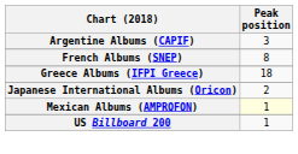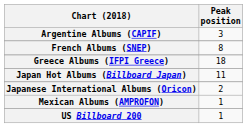 <table class="wikitable sortable plainrowheaders" style="text-align:center">
 <tr>
 <th scope="col">Chart (2018)</th>
 <th scope="col">Peak<br> position</th>
 </tr>
 <tr>
 <th scope="row">Argentine Albums (<a href='#'>CAPIF</a>)</th>
 <td>3</td>
 </tr>
 <tr>
 </tr>
 <tr>
 </tr>
 <tr>
 </tr>
 <tr>
 </tr>
 <tr>
 </tr>
 <tr>
 </tr>
 <tr>
 </tr>
 <tr>
 </tr>
 <tr>
 </tr>
 <tr>
 <th scope="row">French Albums (<a href='#'>SNEP</a>)</th>
 <td>8</td>
 </tr>
 <tr>
 </tr>
 <tr>
 </tr>
 <tr>
 <th scope="row">Greece Albums (<a href='#'>IFPI Greece</a>)</th>
 <td>18</td>
 </tr>
 <tr>
 </tr>
 <tr>
 </tr>
 <tr>
+<th scope="row">Japan Hot Albums (<em><a href='#'>Billboard Japan</a></em>)</th>
+<td>11</td>
+</tr>
+<tr>
 </tr>
 <tr>
 <th scope="row">Japanese International Albums (<a href='#'>Oricon</a>)</th>
 <td>2</td>
 </tr>
 <tr>
 <th scope="row">Mexican Albums (<a href='#'>AMPROFON</a>)</th>
-<td style="background: lightyellow;">1</td>
+<td>1</td>
 </tr>
 <tr>
 </tr>
 <tr>
 </tr>
 <tr>
 </tr>
 <tr>
 </tr>
 <tr>
 </tr>
 <tr>
 </tr>
 <tr>
 </tr>
 <tr>
 </tr>
 <tr>
 </tr>
 <tr>
 </tr>
 <tr>
 <th scope="row">US <a href='#'><em>Billboard</em> 200</a></th>
 <td>1</td>
 </tr>
 </table>
